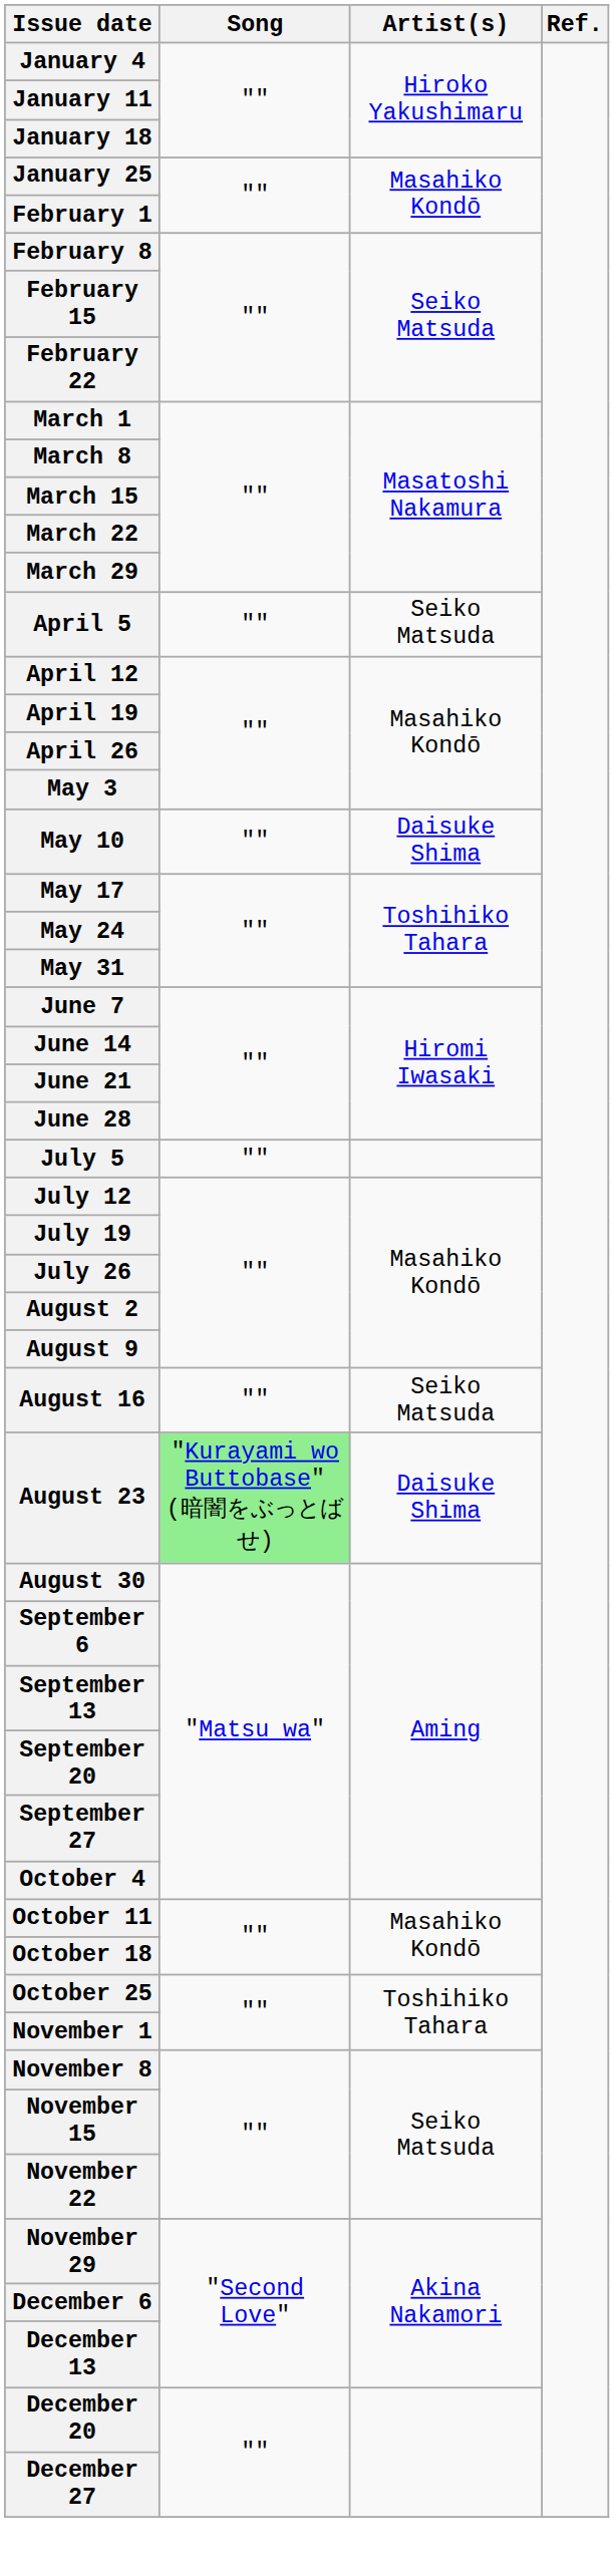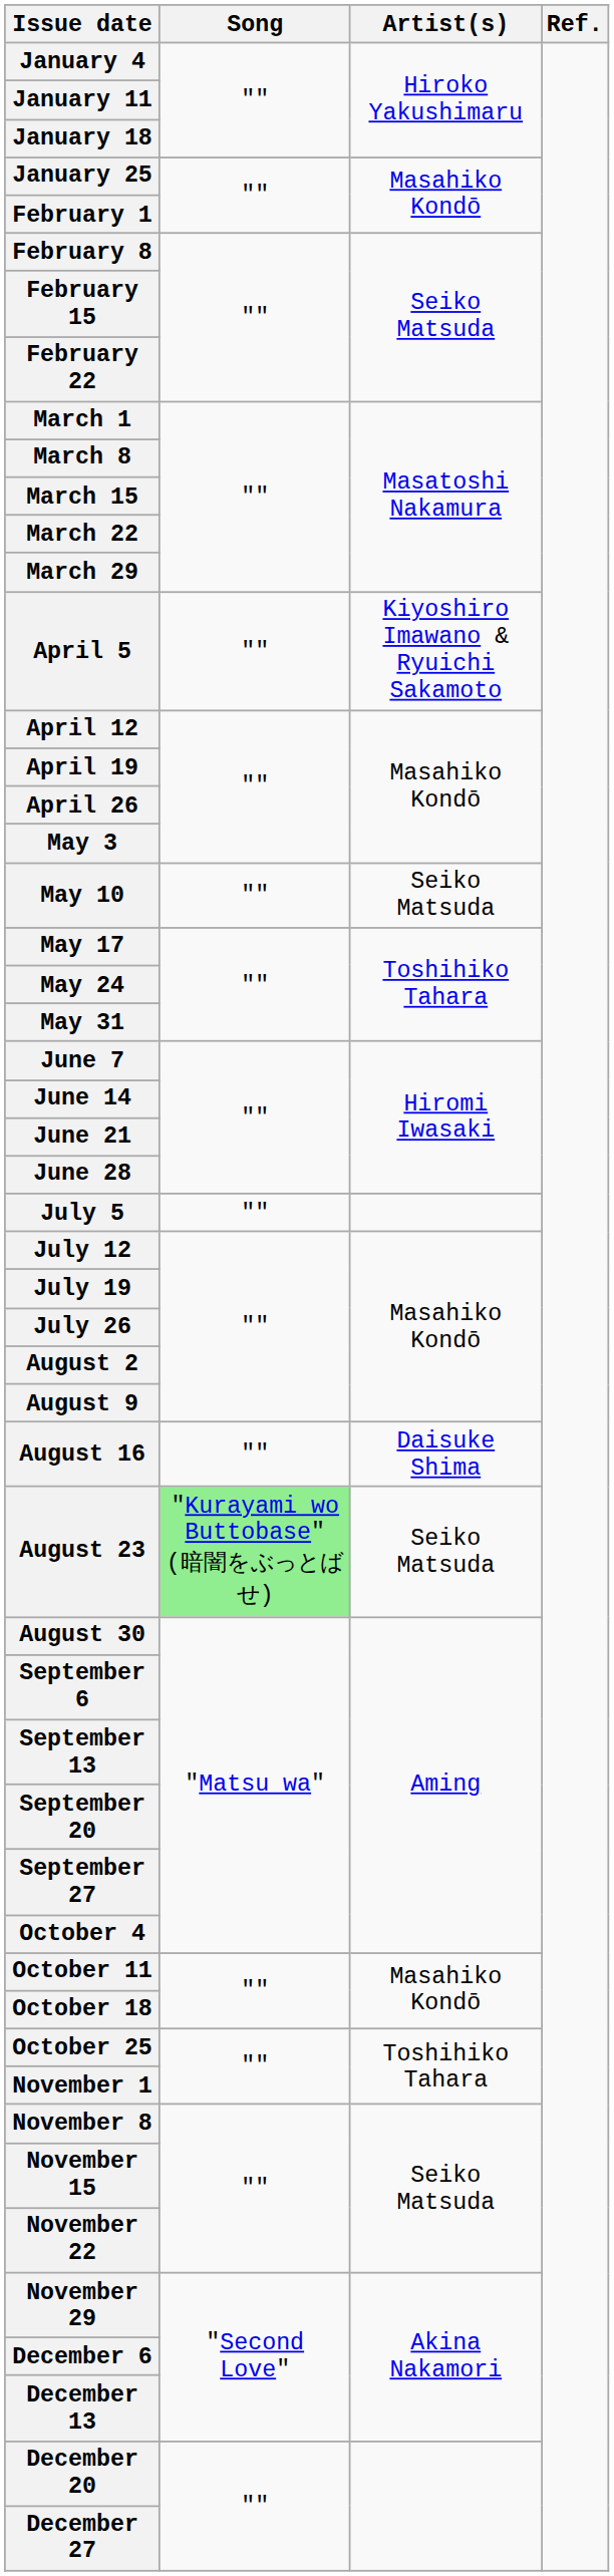 <table class="wikitable plainrowheaders" style="text-align: center">
 <tr>
 <th width="80">Issue date</th>
 <th width="100">Song</th>
 <th width="100">Artist(s)</th>
 <th width="20">Ref.</th>
 </tr>
 <tr>
 <th scope="row">January 4</th>
 <td rowspan="3">""</td>
 <td rowspan="3"><a href='#'>Hiroko Yakushimaru</a></td>
 <td rowspan="53"></td>
 </tr>
 <tr>
 <th scope="row">January 11</th>
 </tr>
 <tr>
 <th scope="row">January 18</th>
 </tr>
 <tr>
 <th scope="row">January 25</th>
 <td rowspan="2">""</td>
 <td rowspan="2"><a href='#'>Masahiko Kondō</a></td>
 </tr>
 <tr>
 <th scope="row">February 1</th>
 </tr>
 <tr>
 <th scope="row">February 8</th>
 <td rowspan="3">""</td>
 <td rowspan="3"><a href='#'>Seiko Matsuda</a></td>
 </tr>
 <tr>
 <th scope="row">February 15</th>
 </tr>
 <tr>
 <th scope="row">February 22</th>
 </tr>
 <tr>
 <th scope="row">March 1</th>
 <td rowspan="5">""</td>
 <td rowspan="5"><a href='#'>Masatoshi Nakamura</a></td>
 </tr>
 <tr>
 <th scope="row">March 8</th>
 </tr>
 <tr>
 <th scope="row">March 15</th>
 </tr>
 <tr>
 <th scope="row">March 22</th>
 </tr>
 <tr>
 <th scope="row">March 29</th>
 </tr>
 <tr>
 <th scope="row">April 5</th>
 <td rowspan="1">""</td>
-<td rowspan="1">Seiko Matsuda</td>
+<td rowspan="1"><a href='#'>Kiyoshiro Imawano</a> & <a href='#'>Ryuichi Sakamoto</a></td>
 </tr>
 <tr>
 <th scope="row">April 12</th>
 <td rowspan="4">""</td>
 <td rowspan="4">Masahiko Kondō</td>
 </tr>
 <tr>
 <th scope="row">April 19</th>
 </tr>
 <tr>
 <th scope="row">April 26</th>
 </tr>
 <tr>
 <th scope="row">May 3</th>
 </tr>
 <tr>
 <th scope="row">May 10</th>
 <td rowspan="1">""</td>
-<td rowspan="1"><a href='#'>Daisuke Shima</a></td>
+<td rowspan="1">Seiko Matsuda</td>
 </tr>
 <tr>
 <th scope="row">May 17</th>
 <td rowspan="3">""</td>
 <td rowspan="3"><a href='#'>Toshihiko Tahara</a></td>
 </tr>
 <tr>
 <th scope="row">May 24</th>
 </tr>
 <tr>
 <th scope="row">May 31</th>
 </tr>
 <tr>
 <th scope="row">June 7</th>
 <td rowspan="4">""</td>
 <td rowspan="4"><a href='#'>Hiromi Iwasaki</a></td>
 </tr>
 <tr>
 <th scope="row">June 14</th>
 </tr>
 <tr>
 <th scope="row">June 21</th>
 </tr>
 <tr>
 <th scope="row">June 28</th>
 </tr>
 <tr>
 <th scope="row">July 5</th>
 <td rowspan="1">""</td>
 <td rowspan="1"></td>
 </tr>
 <tr>
 <th scope="row">July 12</th>
 <td rowspan="5">""</td>
 <td rowspan="5">Masahiko Kondō</td>
 </tr>
 <tr>
 <th scope="row">July 19</th>
 </tr>
 <tr>
 <th scope="row">July 26</th>
 </tr>
 <tr>
 <th scope="row">August 2</th>
 </tr>
 <tr>
 <th scope="row">August 9</th>
 </tr>
 <tr>
 <th scope="row">August 16</th>
 <td rowspan="1">""</td>
-<td rowspan="1">Seiko Matsuda</td>
+<td rowspan="1"><a href='#'>Daisuke Shima</a></td>
 </tr>
 <tr>
 <th scope="row">August 23</th>
 <td rowspan="1" style="background: lightgreen;">"<a href='#'>Kurayami wo Buttobase</a>" (暗闇をぶっとばせ)</td>
-<td rowspan="1"><a href='#'>Daisuke Shima</a></td>
+<td rowspan="1">Seiko Matsuda</td>
 </tr>
 <tr>
 <th scope="row">August 30</th>
 <td rowspan="6">"<a href='#'>Matsu wa</a>"</td>
 <td rowspan="6"><a href='#'>Aming</a></td>
 </tr>
 <tr>
 <th scope="row">September 6</th>
 </tr>
 <tr>
 <th scope="row">September 13</th>
 </tr>
 <tr>
 <th scope="row">September 20</th>
 </tr>
 <tr>
 <th scope="row">September 27</th>
 </tr>
 <tr>
 <th scope="row">October 4</th>
 </tr>
 <tr>
 <th scope="row">October 11</th>
 <td rowspan="2">""</td>
 <td rowspan="2">Masahiko Kondō</td>
 </tr>
 <tr>
 <th scope="row">October 18</th>
 </tr>
 <tr>
 <th scope="row">October 25</th>
 <td rowspan="2">""</td>
 <td rowspan="2">Toshihiko Tahara</td>
 </tr>
 <tr>
 <th scope="row">November 1</th>
 </tr>
 <tr>
 <th scope="row">November 8</th>
 <td rowspan="3">""</td>
 <td rowspan="3">Seiko Matsuda</td>
 </tr>
 <tr>
 <th scope="row">November 15</th>
 </tr>
 <tr>
 <th scope="row">November 22</th>
 </tr>
 <tr>
 <th scope="row">November 29</th>
 <td rowspan="3">"<a href='#'>Second Love</a>"</td>
 <td rowspan="3"><a href='#'>Akina Nakamori</a></td>
 </tr>
 <tr>
 <th scope="row">December 6</th>
 </tr>
 <tr>
 <th scope="row">December 13</th>
 </tr>
 <tr>
 <th scope="row">December 20</th>
 <td rowspan="2">""</td>
 <td rowspan="2"></td>
 </tr>
 <tr>
 <th scope="row">December 27</th>
 </tr>
 </table>
